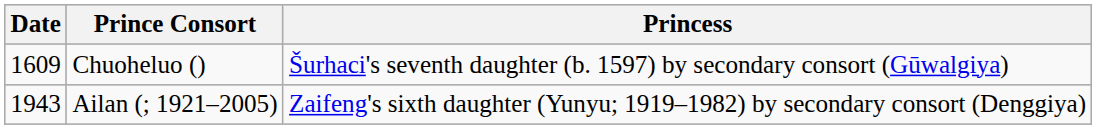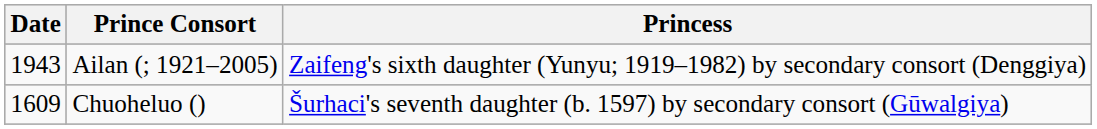 <table class="wikitable">
 <tr>
 <th>Date</th>
 <th>Prince Consort</th>
 <th>Princess</th>
 </tr>
 <tr>
+<td>1943</td>
+<td>Ailan (; 1921–2005)</td>
+<td><a href='#'>Zaifeng</a>'s sixth daughter (Yunyu; 1919–1982) by secondary consort (Denggiya)</td>
+</tr>
+<tr>
 <td>1609</td>
 <td>Chuoheluo ()</td>
 <td><a href='#'>Šurhaci</a>'s seventh daughter (b. 1597) by secondary consort (<a href='#'>Gūwalgiya</a>)</td>
 </tr>
-<tr>
-<td>1943</td>
-<td>Ailan (; 1921–2005)</td>
-<td><a href='#'>Zaifeng</a>'s sixth daughter (Yunyu; 1919–1982) by secondary consort (Denggiya)</td>
-</tr>
 </table>
